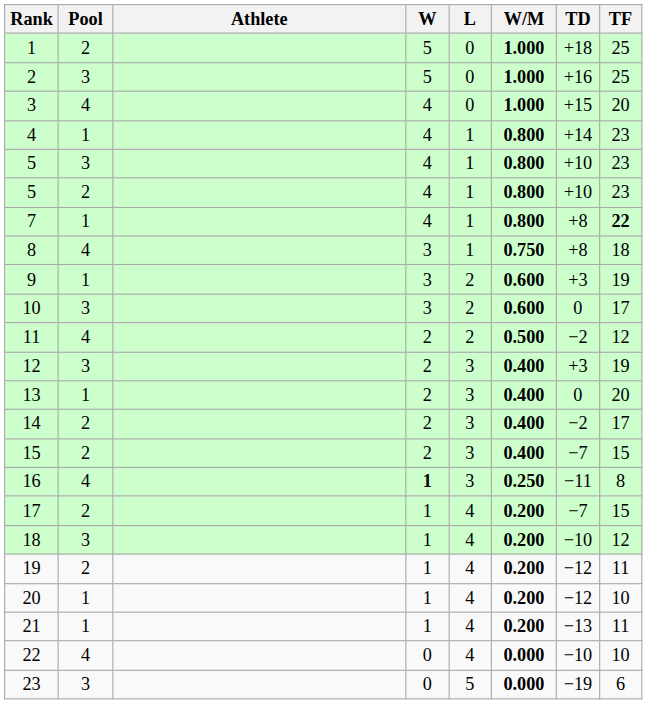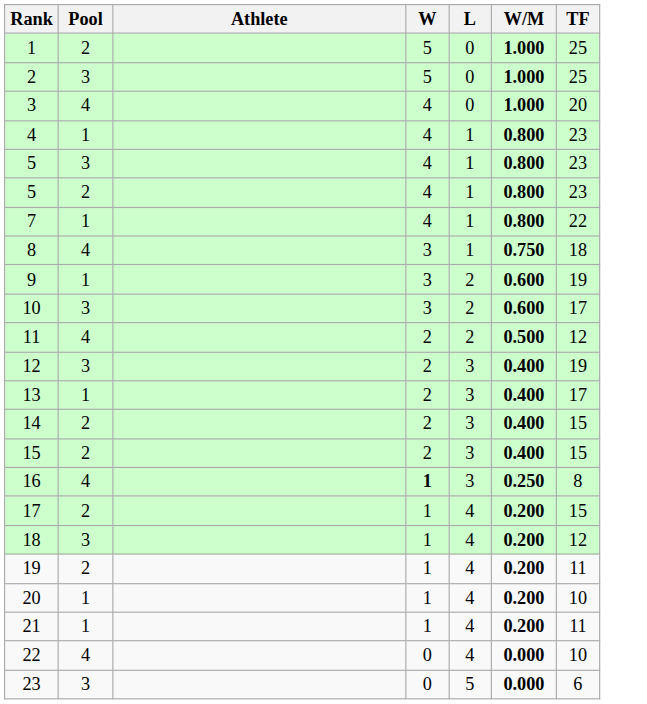 <table class=wikitable style="text-align:center">
 <tr>
 <th width=40>Rank</th>
 <th width=40>Pool</th>
 <th width=250>Athlete</th>
 <th width=30>W</th>
 <th width=30>L</th>
 <th width=50>W/M</th>
-<th width=30>TD</th>
 <th width=30>TF</th>
 </tr>
 <tr bgcolor="ccffcc">
 <td>1</td>
 <td>2</td>
 <td align=left></td>
 <td>5</td>
 <td>0</td>
 <td><strong>1.000</strong></td>
-<td>+18</td>
 <td>25</td>
 </tr>
 <tr bgcolor="ccffcc">
 <td>2</td>
 <td>3</td>
 <td align=left></td>
 <td>5</td>
 <td>0</td>
 <td><strong>1.000</strong></td>
-<td>+16</td>
 <td>25</td>
 </tr>
 <tr bgcolor="ccffcc">
 <td>3</td>
 <td>4</td>
 <td align=left></td>
 <td>4</td>
 <td>0</td>
 <td><strong>1.000</strong></td>
-<td>+15</td>
 <td>20</td>
 </tr>
 <tr bgcolor="ccffcc">
 <td>4</td>
 <td>1</td>
 <td align=left></td>
 <td>4</td>
 <td>1</td>
 <td><strong>0.800</strong></td>
-<td>+14</td>
 <td>23</td>
 </tr>
 <tr bgcolor="ccffcc">
 <td>5</td>
 <td>3</td>
 <td align=left></td>
 <td>4</td>
 <td>1</td>
 <td><strong>0.800</strong></td>
-<td>+10</td>
 <td>23</td>
 </tr>
 <tr bgcolor="ccffcc">
 <td>5</td>
 <td>2</td>
 <td align=left></td>
 <td>4</td>
 <td>1</td>
 <td><strong>0.800</strong></td>
-<td>+10</td>
 <td>23</td>
 </tr>
 <tr bgcolor="ccffcc">
 <td>7</td>
 <td>1</td>
 <td align=left></td>
 <td>4</td>
 <td>1</td>
 <td><strong>0.800</strong></td>
-<td>+8</td>
-<td><strong>22</strong></td>
+<td>22</td>
 </tr>
 <tr bgcolor="ccffcc">
 <td>8</td>
 <td>4</td>
 <td align=left></td>
 <td>3</td>
 <td>1</td>
 <td><strong>0.750</strong></td>
-<td>+8</td>
 <td>18</td>
 </tr>
 <tr bgcolor="ccffcc">
 <td>9</td>
 <td>1</td>
 <td align=left></td>
 <td>3</td>
 <td>2</td>
 <td><strong>0.600</strong></td>
-<td>+3</td>
 <td>19</td>
 </tr>
 <tr bgcolor="ccffcc">
 <td>10</td>
 <td>3</td>
 <td align=left></td>
 <td>3</td>
 <td>2</td>
 <td><strong>0.600</strong></td>
-<td>0</td>
 <td>17</td>
 </tr>
 <tr bgcolor="ccffcc">
 <td>11</td>
 <td>4</td>
 <td align=left></td>
 <td>2</td>
 <td>2</td>
 <td><strong>0.500</strong></td>
-<td>−2</td>
 <td>12</td>
 </tr>
 <tr bgcolor="ccffcc">
 <td>12</td>
 <td>3</td>
 <td align=left></td>
 <td>2</td>
 <td>3</td>
 <td><strong>0.400</strong></td>
-<td>+3</td>
 <td>19</td>
 </tr>
 <tr bgcolor="ccffcc">
 <td>13</td>
 <td>1</td>
 <td align=left></td>
 <td>2</td>
 <td>3</td>
 <td><strong>0.400</strong></td>
-<td>0</td>
-<td>20</td>
+<td>17</td>
 </tr>
 <tr bgcolor="ccffcc">
 <td>14</td>
 <td>2</td>
 <td align=left></td>
 <td>2</td>
 <td>3</td>
 <td><strong>0.400</strong></td>
-<td>−2</td>
-<td>17</td>
+<td>15</td>
 </tr>
 <tr bgcolor="ccffcc">
 <td>15</td>
 <td>2</td>
 <td align=left></td>
 <td>2</td>
 <td>3</td>
 <td><strong>0.400</strong></td>
-<td>−7</td>
 <td>15</td>
 </tr>
 <tr bgcolor="ccffcc">
 <td>16</td>
 <td>4</td>
 <td align=left></td>
 <td><strong>1</strong></td>
 <td>3</td>
 <td><strong>0.250</strong></td>
-<td>−11</td>
 <td>8</td>
 </tr>
 <tr bgcolor="ccffcc">
 <td>17</td>
 <td>2</td>
 <td align=left></td>
 <td>1</td>
 <td>4</td>
 <td><strong>0.200</strong></td>
-<td>−7</td>
 <td>15</td>
 </tr>
 <tr bgcolor="ccffcc">
 <td>18</td>
 <td>3</td>
 <td align=left></td>
 <td>1</td>
 <td>4</td>
 <td><strong>0.200</strong></td>
-<td>−10</td>
 <td>12</td>
 </tr>
 <tr>
 <td>19</td>
 <td>2</td>
 <td align=left></td>
 <td>1</td>
 <td>4</td>
 <td><strong>0.200</strong></td>
-<td>−12</td>
 <td>11</td>
 </tr>
 <tr>
 <td>20</td>
 <td>1</td>
 <td align=left></td>
 <td>1</td>
 <td>4</td>
 <td><strong>0.200</strong></td>
-<td>−12</td>
 <td>10</td>
 </tr>
 <tr>
 <td>21</td>
 <td>1</td>
 <td align=left></td>
 <td>1</td>
 <td>4</td>
 <td><strong>0.200</strong></td>
-<td>−13</td>
 <td>11</td>
 </tr>
 <tr>
 <td>22</td>
 <td>4</td>
 <td align=left></td>
 <td>0</td>
 <td>4</td>
 <td><strong>0.000</strong></td>
-<td>−10</td>
 <td>10</td>
 </tr>
 <tr>
 <td>23</td>
 <td>3</td>
 <td align=left></td>
 <td>0</td>
 <td>5</td>
 <td><strong>0.000</strong></td>
-<td>−19</td>
 <td>6</td>
 </tr>
 </table>
